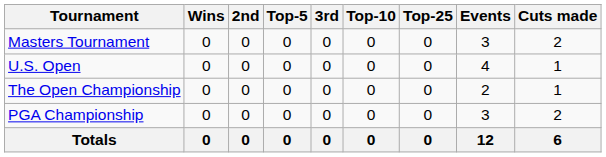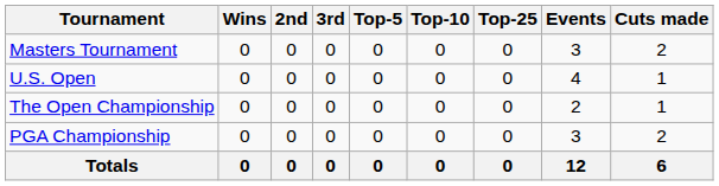 <table class=wikitable style=text-align:center>
 <tr>
 <th>Tournament</th>
 <th>Wins</th>
 <th>2nd</th>
+<th>3rd</th>
 <th>Top-5</th>
-<th>3rd</th>
 <th>Top-10</th>
 <th>Top-25</th>
 <th>Events</th>
 <th>Cuts made</th>
 </tr>
 <tr>
 <td align=left><a href='#'>Masters Tournament</a></td>
 <td>0</td>
 <td>0</td>
 <td>0</td>
 <td>0</td>
 <td>0</td>
 <td>0</td>
 <td>3</td>
 <td>2</td>
 </tr>
 <tr>
 <td align=left><a href='#'>U.S. Open</a></td>
 <td>0</td>
 <td>0</td>
 <td>0</td>
 <td>0</td>
 <td>0</td>
 <td>0</td>
 <td>4</td>
 <td>1</td>
 </tr>
 <tr>
 <td align=left><a href='#'>The Open Championship</a></td>
 <td>0</td>
 <td>0</td>
 <td>0</td>
 <td>0</td>
 <td>0</td>
 <td>0</td>
 <td>2</td>
 <td>1</td>
 </tr>
 <tr>
 <td align=left><a href='#'>PGA Championship</a></td>
 <td>0</td>
 <td>0</td>
 <td>0</td>
 <td>0</td>
 <td>0</td>
 <td>0</td>
 <td>3</td>
 <td>2</td>
 </tr>
 <tr>
 <th>Totals</th>
 <th>0</th>
 <th>0</th>
 <th>0</th>
 <th>0</th>
 <th>0</th>
 <th>0</th>
 <th>12</th>
 <th>6</th>
 </tr>
 </table>
